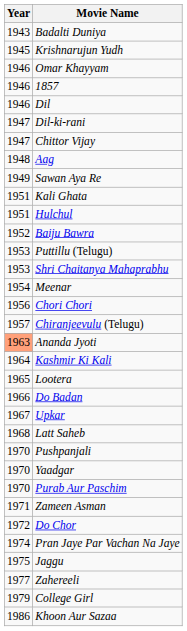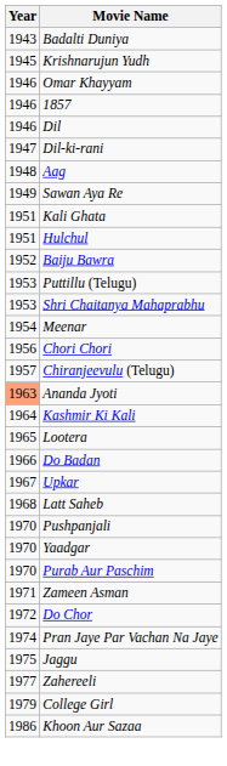 <table class="wikitable">
 <tr>
 <th>Year</th>
 <th>Movie Name</th>
 </tr>
 <tr>
 <td>1943</td>
 <td><em>Badalti Duniya</em></td>
 </tr>
 <tr>
 <td>1945</td>
 <td><em>Krishnarujun Yudh</em></td>
 </tr>
 <tr>
 <td>1946</td>
 <td><em>Omar Khayyam</em></td>
 </tr>
 <tr>
 <td>1946</td>
 <td><em>1857</em></td>
 </tr>
 <tr>
 <td>1946</td>
 <td><em>Dil</em></td>
 </tr>
 <tr>
 <td>1947</td>
 <td><em>Dil-ki-rani</em></td>
-</tr>
-<tr>
-<td>1947</td>
-<td><em>Chittor Vijay</em></td>
 </tr>
 <tr>
 <td>1948</td>
 <td><a href='#'><em>Aag</em></a></td>
 </tr>
 <tr>
 <td>1949</td>
 <td><em>Sawan Aya Re</em></td>
 </tr>
 <tr>
 <td>1951</td>
 <td><em>Kali Ghata</em></td>
 </tr>
 <tr>
 <td>1951</td>
 <td><a href='#'><em>Hulchul</em></a></td>
 </tr>
 <tr>
 <td>1952</td>
 <td><a href='#'><em>Baiju Bawra</em></a></td>
 </tr>
 <tr>
 <td>1953</td>
 <td><em>Puttillu</em> (Telugu)</td>
 </tr>
 <tr>
 <td>1953</td>
 <td><a href='#'><em>Shri Chaitanya Mahaprabhu</em></a></td>
 </tr>
 <tr>
 <td>1954</td>
 <td><em>Meenar</em></td>
 </tr>
 <tr>
 <td>1956</td>
 <td><a href='#'><em>Chori Chori</em></a></td>
 </tr>
 <tr>
 <td>1957</td>
 <td><em><a href='#'>Chiranjeevulu</a></em> (Telugu)</td>
 </tr>
 <tr>
 <td style="background: lightsalmon;">1963</td>
 <td><em>Ananda Jyoti</em></td>
 </tr>
 <tr>
 <td>1964</td>
 <td><em><a href='#'>Kashmir Ki Kali</a></em></td>
 </tr>
 <tr>
 <td>1965</td>
 <td><em>Lootera</em></td>
 </tr>
 <tr>
 <td>1966</td>
 <td><em><a href='#'>Do Badan</a></em></td>
 </tr>
 <tr>
 <td>1967</td>
 <td><em><a href='#'>Upkar</a></em></td>
 </tr>
 <tr>
 <td>1968</td>
 <td><em>Latt Saheb</em></td>
 </tr>
 <tr>
 <td>1970</td>
 <td><em>Pushpanjali</em></td>
 </tr>
 <tr>
 <td>1970</td>
 <td><em>Yaadgar</em></td>
 </tr>
 <tr>
 <td>1970</td>
 <td><em><a href='#'>Purab Aur Paschim</a></em></td>
 </tr>
 <tr>
 <td>1971</td>
 <td><em>Zameen Asman</em></td>
 </tr>
 <tr>
 <td>1972</td>
 <td><em><a href='#'>Do Chor</a></em></td>
 </tr>
 <tr>
 <td>1974</td>
 <td><em>Pran Jaye Par Vachan Na Jaye</em></td>
 </tr>
 <tr>
 <td>1975</td>
 <td><em>Jaggu</em></td>
 </tr>
 <tr>
 <td>1977</td>
 <td><em>Zahereeli</em></td>
 </tr>
 <tr>
 <td>1979</td>
 <td><em>College Girl</em></td>
 </tr>
 <tr>
 <td>1986</td>
 <td><em>Khoon Aur Sazaa</em></td>
 </tr>
 </table>
